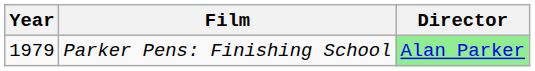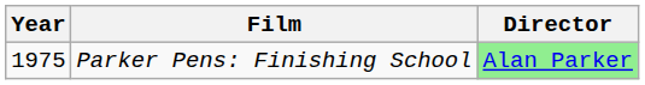 <table class="wikitable">
 <tr>
 <th>Year</th>
 <th>Film</th>
 <th>Director</th>
 </tr>
 <tr>
-<td>1979</td>
+<td>1975</td>
 <td><em>Parker Pens: Finishing School</em></td>
 <td style="background: lightgreen;"><a href='#'>Alan Parker</a></td>
 </tr>
 </table>
